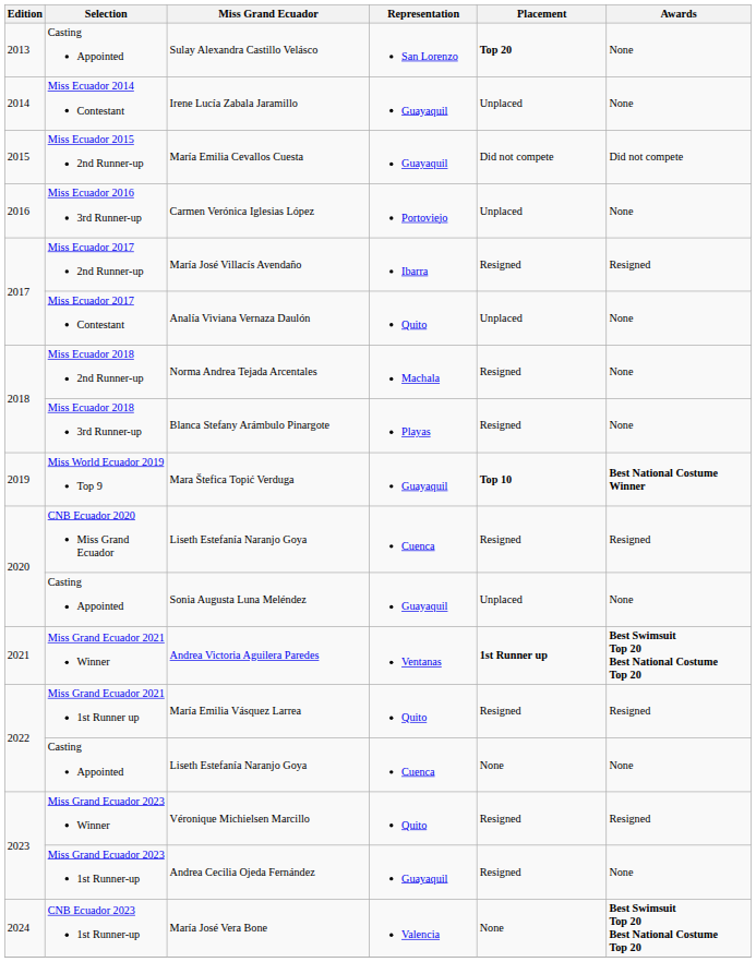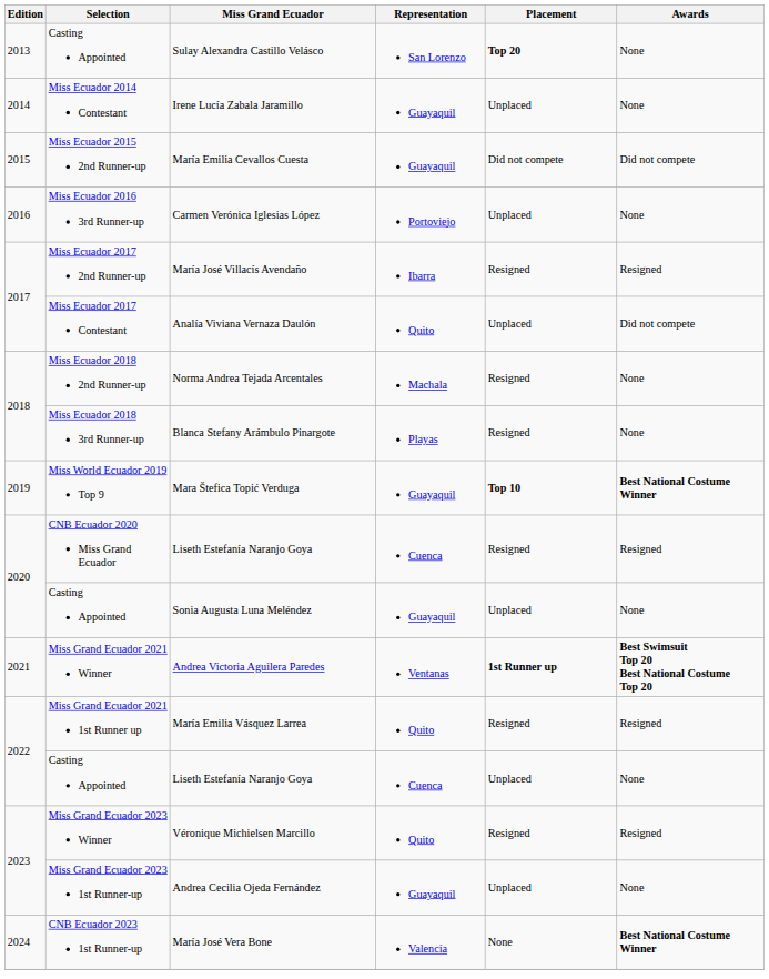 <table class="wikitable sortable" style="font-size: 95%">
 <tr>
 <th width="2">Edition</th>
 <th width="160">Selection</th>
 <th width="270">Miss Grand Ecuador</th>
 <th width="140">Representation</th>
 <th width="170">Placement</th>
 <th width="190">Awards</th>
 </tr>
 <tr>
 <td>2013</td>
 <td>Casting<br><ul><li>Appointed</li></ul></td>
 <td>Sulay Alexandra Castillo Velásco</td>
 <td><br><ul><li><a href='#'>San Lorenzo</a></li></ul></td>
 <td><strong>Top 20</strong></td>
 <td>None</td>
 </tr>
 <tr>
 <td>2014</td>
 <td><a href='#'>Miss Ecuador 2014</a><br><ul><li>Contestant</li></ul></td>
 <td>Irene Lucía Zabala Jaramillo</td>
 <td><br><ul><li><a href='#'>Guayaquil</a></li></ul></td>
 <td>Unplaced</td>
 <td>None</td>
 </tr>
 <tr>
 <td>2015</td>
 <td><a href='#'>Miss Ecuador 2015</a><br><ul><li>2nd Runner-up</li></ul></td>
 <td>María Emilia Cevallos Cuesta</td>
 <td><br><ul><li><a href='#'>Guayaquil</a></li></ul></td>
 <td>Did not compete</td>
 <td>Did not compete</td>
 </tr>
 <tr>
 <td>2016</td>
 <td><a href='#'>Miss Ecuador 2016</a><br><ul><li>3rd Runner-up</li></ul></td>
 <td>Carmen Verónica Iglesias López</td>
 <td><br><ul><li><a href='#'>Portoviejo</a></li></ul></td>
 <td>Unplaced</td>
 <td>None</td>
 </tr>
 <tr>
 <td rowspan=2>2017</td>
 <td><a href='#'>Miss Ecuador 2017</a><br><ul><li>2nd Runner-up</li></ul></td>
 <td>María José Villacís Avendaño</td>
 <td><br><ul><li><a href='#'>Ibarra</a></li></ul></td>
 <td>Resigned</td>
 <td>Resigned</td>
 </tr>
 <tr>
 <td><a href='#'>Miss Ecuador 2017</a><br><ul><li>Contestant</li></ul></td>
 <td>Analía Viviana Vernaza Daulón</td>
 <td><br><ul><li><a href='#'>Quito</a></li></ul></td>
 <td>Unplaced</td>
-<td>None</td>
+<td>Did not compete</td>
 </tr>
 <tr>
 <td rowspan=2>2018</td>
 <td><a href='#'>Miss Ecuador 2018</a><br><ul><li>2nd Runner-up</li></ul></td>
 <td>Norma Andrea Tejada Arcentales</td>
 <td><br><ul><li><a href='#'>Machala</a></li></ul></td>
 <td>Resigned</td>
 <td>None</td>
 </tr>
 <tr>
 <td><a href='#'>Miss Ecuador 2018</a><br><ul><li>3rd Runner-up</li></ul></td>
 <td>Blanca Stefany Arámbulo Pinargote</td>
 <td><br><ul><li><a href='#'>Playas</a></li></ul></td>
 <td>Resigned</td>
 <td>None</td>
 </tr>
 <tr>
 <td>2019</td>
 <td><a href='#'>Miss World Ecuador 2019</a><br><ul><li>Top 9</li></ul></td>
 <td>Mara Štefica Topić Verduga</td>
 <td><br><ul><li><a href='#'>Guayaquil</a></li></ul></td>
 <td><strong>Top 10</strong></td>
 <td><strong>Best National Costume<br>Winner</strong></td>
 </tr>
 <tr>
 <td rowspan=2>2020</td>
 <td><a href='#'>CNB Ecuador 2020</a><br><ul><li>Miss Grand Ecuador</li></ul></td>
 <td>Liseth Estefanía Naranjo Goya</td>
 <td><br><ul><li><a href='#'>Cuenca</a></li></ul></td>
 <td>Resigned</td>
 <td>Resigned</td>
 </tr>
 <tr>
 <td>Casting<br><ul><li>Appointed</li></ul></td>
 <td>Sonia Augusta Luna Meléndez</td>
 <td><br><ul><li><a href='#'>Guayaquil</a></li></ul></td>
 <td>Unplaced</td>
 <td>None</td>
 </tr>
 <tr>
 <td>2021</td>
 <td><a href='#'>Miss Grand Ecuador 2021</a><br><ul><li>Winner</li></ul></td>
 <td><a href='#'>Andrea Victoria Aguilera Paredes</a></td>
 <td><br><ul><li><a href='#'>Ventanas</a></li></ul></td>
 <td><strong>1st Runner up</strong></td>
 <td><strong>Best Swimsuit<br>Top 20<br>Best National Costume<br>Top 20</strong></td>
 </tr>
 <tr>
 <td rowspan=2>2022</td>
 <td><a href='#'>Miss Grand Ecuador 2021</a><br><ul><li>1st Runner up</li></ul></td>
 <td>María Emilia Vásquez Larrea</td>
 <td><br><ul><li><a href='#'>Quito</a></li></ul></td>
 <td>Resigned</td>
 <td>Resigned</td>
 </tr>
 <tr>
 <td>Casting<br><ul><li>Appointed</li></ul></td>
 <td>Liseth Estefanía Naranjo Goya</td>
 <td><br><ul><li><a href='#'>Cuenca</a></li></ul></td>
-<td>None</td>
+<td>Unplaced</td>
 <td>None</td>
 </tr>
 <tr>
 <td rowspan=2>2023</td>
 <td><a href='#'>Miss Grand Ecuador 2023</a><br><ul><li>Winner</li></ul></td>
 <td>Véronique Michielsen Marcillo</td>
 <td><br><ul><li><a href='#'>Quito</a></li></ul></td>
 <td>Resigned</td>
 <td>Resigned</td>
 </tr>
 <tr>
 <td><a href='#'>Miss Grand Ecuador 2023</a><br><ul><li>1st Runner-up</li></ul></td>
 <td>Andrea Cecilia Ojeda Fernández</td>
 <td><br><ul><li><a href='#'>Guayaquil</a></li></ul></td>
-<td>Resigned</td>
+<td>Unplaced</td>
 <td>None</td>
 </tr>
 <tr>
 <td>2024</td>
 <td><a href='#'>CNB Ecuador 2023</a><br><ul><li>1st Runner-up</li></ul></td>
 <td>María José Vera Bone</td>
 <td><br><ul><li><a href='#'>Valencia</a></li></ul></td>
 <td>None</td>
-<td><strong>Best Swimsuit<br>Top 20<br>Best National Costume<br>Top 20</strong></td>
+<td><strong>Best National Costume<br>Winner</strong></td>
 </tr>
 <tr>
 </tr>
 </table>
